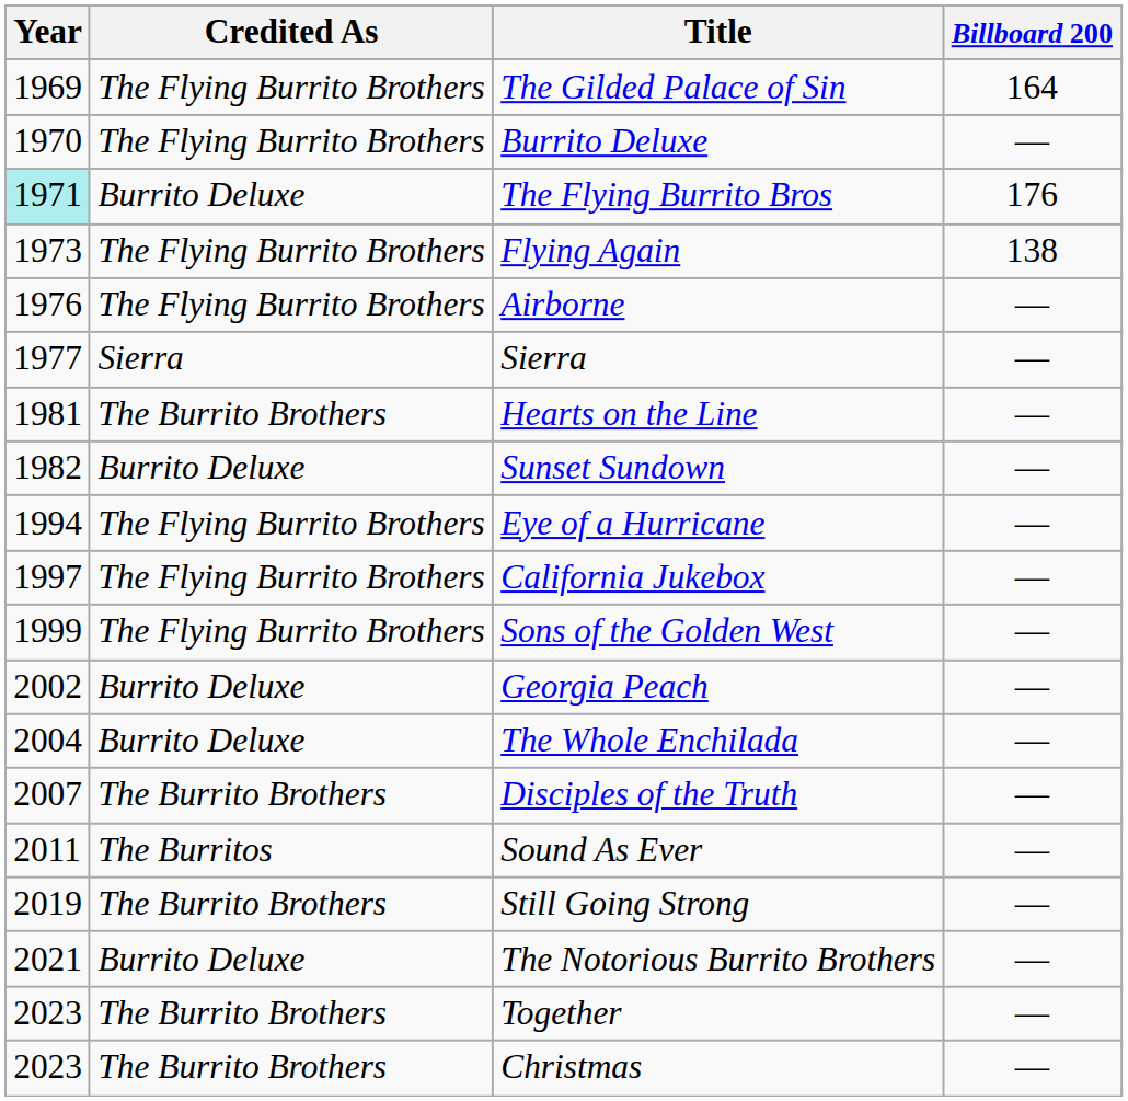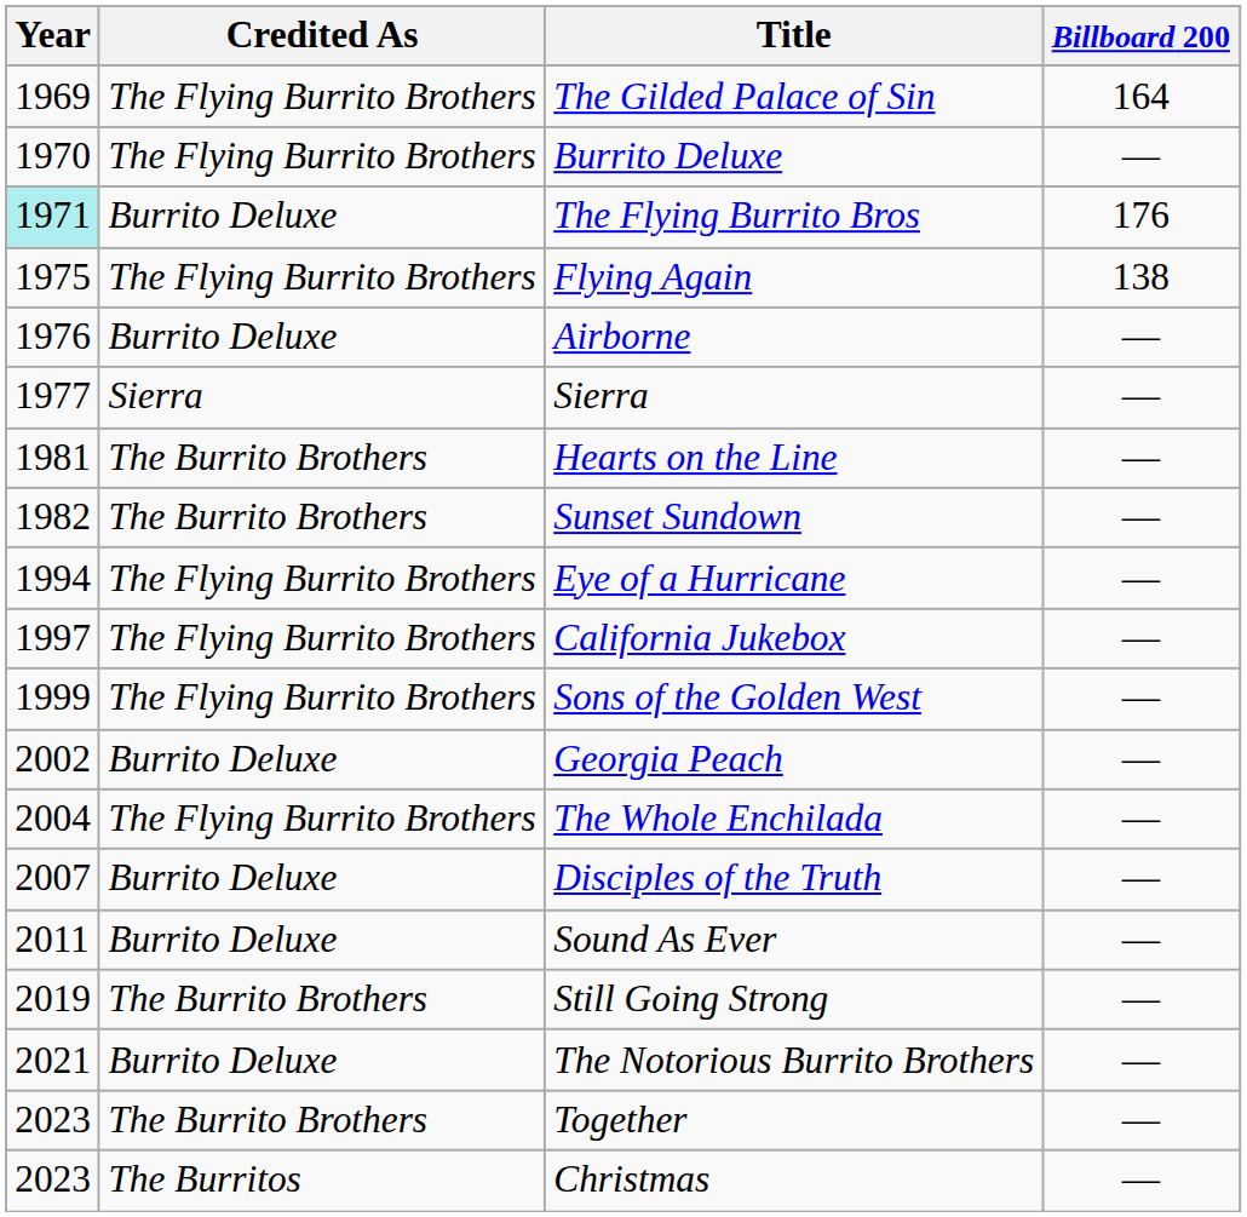 <table class="wikitable">
 <tr>
 <th rowspan="1">Year</th>
 <th rowspan="1">Credited As</th>
 <th rowspan="1">Title</th>
 <th><small><a href='#'><em>Billboard</em> 200</a></small></th>
 </tr>
 <tr>
 <td>1969</td>
 <td><em>The Flying Burrito Brothers</em></td>
 <td><em><a href='#'>The Gilded Palace of Sin</a></em></td>
 <td style="text-align:center;">164</td>
 </tr>
 <tr>
 <td>1970</td>
 <td><em>The Flying Burrito Brothers</em></td>
 <td><em><a href='#'>Burrito Deluxe</a></em></td>
 <td style="text-align:center;">—</td>
 </tr>
 <tr>
 <td style="background: paleturquoise;">1971</td>
 <td><em>Burrito Deluxe</em></td>
 <td><em><a href='#'>The Flying Burrito Bros</a></em></td>
 <td style="text-align:center;">176</td>
 </tr>
 <tr>
-<td>1973</td>
+<td>1975</td>
 <td><em>The Flying Burrito Brothers</em></td>
 <td><em><a href='#'>Flying Again</a></em></td>
 <td style="text-align:center;">138</td>
 </tr>
 <tr>
 <td>1976</td>
-<td><em>The Flying Burrito Brothers</em></td>
+<td><em>Burrito Deluxe</em></td>
 <td><em><a href='#'>Airborne</a></em></td>
 <td style="text-align:center;">—</td>
 </tr>
 <tr>
 <td>1977</td>
 <td><em>Sierra</em></td>
 <td><em>Sierra</em></td>
 <td style="text-align:center;">—</td>
 </tr>
 <tr>
 <td>1981</td>
 <td><em>The Burrito Brothers</em></td>
 <td><em><a href='#'>Hearts on the Line</a></em></td>
 <td style="text-align:center;">—</td>
 </tr>
 <tr>
 <td>1982</td>
-<td><em>Burrito Deluxe</em></td>
+<td><em>The Burrito Brothers</em></td>
 <td><em><a href='#'>Sunset Sundown</a></em></td>
 <td style="text-align:center;">—</td>
 </tr>
 <tr>
 <td>1994</td>
 <td><em>The Flying Burrito Brothers</em></td>
 <td><em><a href='#'>Eye of a Hurricane</a></em></td>
 <td style="text-align:center;">—</td>
 </tr>
 <tr>
 <td>1997</td>
 <td><em>The Flying Burrito Brothers</em></td>
 <td><em><a href='#'>California Jukebox</a></em></td>
 <td style="text-align:center;">—</td>
 </tr>
 <tr>
 <td>1999</td>
 <td><em>The Flying Burrito Brothers</em></td>
 <td><em><a href='#'>Sons of the Golden West</a></em></td>
 <td style="text-align:center;">—</td>
 </tr>
 <tr>
 <td>2002</td>
 <td><em>Burrito Deluxe</em></td>
 <td><em><a href='#'>Georgia Peach</a></em></td>
 <td style="text-align:center;">—</td>
 </tr>
 <tr>
 <td>2004</td>
-<td><em>Burrito Deluxe</em></td>
+<td><em>The Flying Burrito Brothers</em></td>
 <td><em><a href='#'>The Whole Enchilada</a></em></td>
 <td style="text-align:center;">—</td>
 </tr>
 <tr>
 <td>2007</td>
-<td><em>The Burrito Brothers</em></td>
+<td><em>Burrito Deluxe</em></td>
 <td><em><a href='#'>Disciples of the Truth</a></em></td>
 <td style="text-align:center;">—</td>
 </tr>
 <tr>
 <td>2011</td>
-<td><em>The Burritos</em></td>
+<td><em>Burrito Deluxe</em></td>
 <td><em>Sound As Ever</em></td>
 <td style="text-align:center;">—</td>
 </tr>
 <tr>
 <td>2019</td>
 <td><em>The Burrito Brothers</em></td>
 <td><em>Still Going Strong</em></td>
 <td style="text-align:center;">—</td>
 </tr>
 <tr>
 <td>2021</td>
 <td><em>Burrito Deluxe</em></td>
 <td><em>The Notorious Burrito Brothers</em></td>
 <td style="text-align:center;">—</td>
 </tr>
 <tr>
 <td>2023</td>
 <td><em>The Burrito Brothers</em></td>
 <td><em>Together</em></td>
 <td style="text-align:center;">—</td>
 </tr>
 <tr>
 <td>2023</td>
-<td><em>The Burrito Brothers</em></td>
+<td><em>The Burritos</em></td>
 <td><em>Christmas</em></td>
 <td style="text-align:center;">—</td>
 </tr>
 </table>
